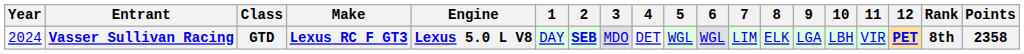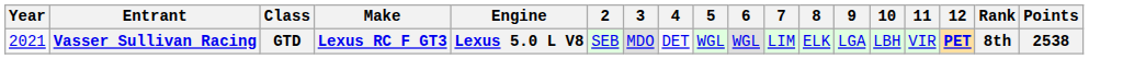 <table class="wikitable" style="text-align:center; font-size:85%">
 <tr>
 <th>Year</th>
 <th>Entrant</th>
 <th>Class</th>
 <th>Make</th>
 <th>Engine</th>
-<th>1</th>
 <th>2</th>
 <th>3</th>
 <th>4</th>
 <th>5</th>
 <th>6</th>
 <th>7</th>
 <th>8</th>
 <th>9</th>
 <th>10</th>
 <th>11</th>
 <th>12</th>
 <th>Rank</th>
 <th>Points</th>
 </tr>
 <tr>
-<td><a href='#'>2024</a></td>
+<td><a href='#'>2021</a></td>
 <th nowrap><a href='#'>Vasser Sullivan Racing</a></th>
 <th>GTD</th>
 <th nowrap><a href='#'>Lexus RC F GT3</a></th>
 <th nowrap><a href='#'>Lexus</a> 5.0 L V8</th>
-<td style="background:#DFFFDF;"><a href='#'>DAY</a><br></td>
-<td style="background:#DFFFDF;"><strong><a href='#'>SEB</a><br></strong></td>
+<td style="background:#DFFFDF;"><a href='#'>SEB</a><br></td>
 <td style="background:#DFDFDF;"><a href='#'>MDO</a><br></td>
 <td><a href='#'>DET</a></td>
 <td style="background:#DFFFDF;"><a href='#'>WGL</a><br></td>
 <td style="background:#DFDFDF;"><a href='#'>WGL</a><br></td>
 <td style="background:#DFFFDF;"><a href='#'>LIM</a><br></td>
 <td style="background:#DFFFDF;"><a href='#'>ELK</a><br></td>
 <td style="background:#DFFFDF;"><a href='#'>LGA</a><br></td>
 <td style="background:#DFFFDF;"><a href='#'>LBH</a><br></td>
 <td style="background:#DFFFDF;"><a href='#'>VIR</a><br></td>
 <td style="background:#FFDF9F;"><strong><a href='#'>PET</a><br></strong></td>
 <th>8th</th>
-<th>2358</th>
+<th>2538</th>
 </tr>
 </table>
